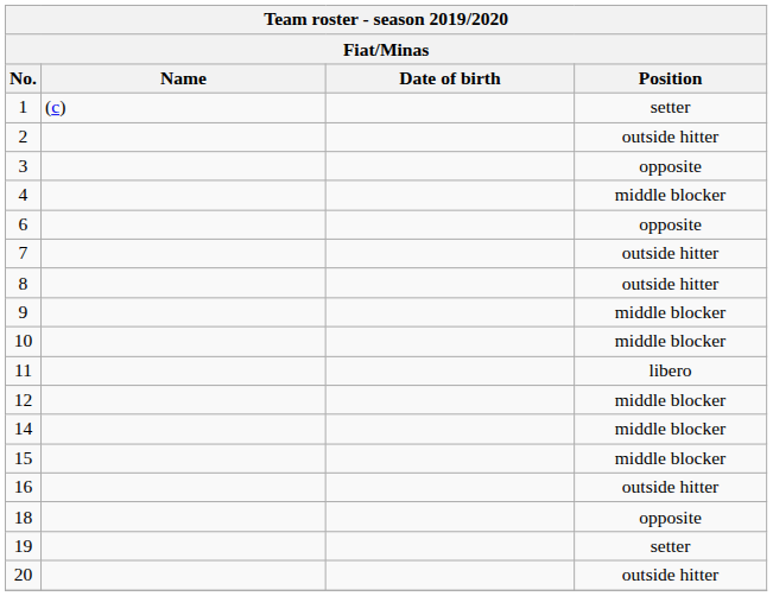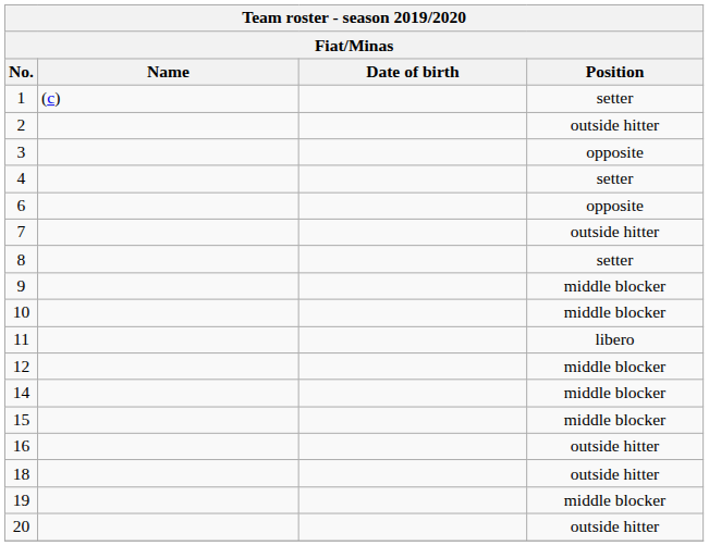 <table class="wikitable" style="font-size:100%; text-align:center;">
 <tr>
 <th colspan=6>Team roster - season 2019/2020</th>
 </tr>
 <tr>
 <th colspan=6>Fiat/Minas</th>
 </tr>
 <tr>
 <th>No.</th>
 <th style="width:15em">Name</th>
 <th style="width:13em">Date of birth</th>
 <th style="width:10em">Position</th>
 </tr>
 <tr>
 <td>1</td>
 <td align=left>  (<a href='#'>c</a>)</td>
 <td align=right></td>
 <td>setter</td>
 </tr>
 <tr>
 <td>2</td>
 <td align=left> </td>
 <td align=right></td>
 <td>outside hitter</td>
 </tr>
 <tr>
 <td>3</td>
 <td align=left> </td>
 <td align=right></td>
 <td>opposite</td>
 </tr>
 <tr>
 <td>4</td>
 <td align=left> </td>
 <td align=right></td>
-<td>middle blocker</td>
+<td>setter</td>
 </tr>
 <tr>
 <td>6</td>
 <td align=left> </td>
 <td align=right></td>
 <td>opposite</td>
 </tr>
 <tr>
 <td>7</td>
 <td align=left> </td>
 <td align=right></td>
 <td>outside hitter</td>
 </tr>
 <tr>
 <td>8</td>
 <td align=left> </td>
 <td align=right></td>
-<td>outside hitter</td>
+<td>setter</td>
 </tr>
 <tr>
 <td>9</td>
 <td align=left> </td>
 <td align=right></td>
 <td>middle blocker</td>
 </tr>
 <tr>
 <td>10</td>
 <td align=left> </td>
 <td align=right></td>
 <td>middle blocker</td>
 </tr>
 <tr>
 <td>11</td>
 <td align=left> </td>
 <td align=right></td>
 <td>libero</td>
 </tr>
 <tr>
 <td>12</td>
 <td align=left> </td>
 <td align=right></td>
 <td>middle blocker</td>
 </tr>
 <tr>
 <td>14</td>
 <td align=left> </td>
 <td align=right></td>
 <td>middle blocker</td>
 </tr>
 <tr>
 <td>15</td>
 <td align=left> </td>
 <td align=right></td>
 <td>middle blocker</td>
 </tr>
 <tr>
 <td>16</td>
 <td align=left> </td>
 <td align=right></td>
 <td>outside hitter</td>
 </tr>
 <tr>
 <td>18</td>
 <td align=left> </td>
 <td align=right></td>
-<td>opposite</td>
+<td>outside hitter</td>
 </tr>
 <tr>
 <td>19</td>
 <td align=left> </td>
 <td align=right></td>
-<td>setter</td>
+<td>middle blocker</td>
 </tr>
 <tr>
 <td>20</td>
 <td align=left> </td>
 <td align=right></td>
 <td>outside hitter</td>
 </tr>
 <tr>
 </tr>
 </table>
